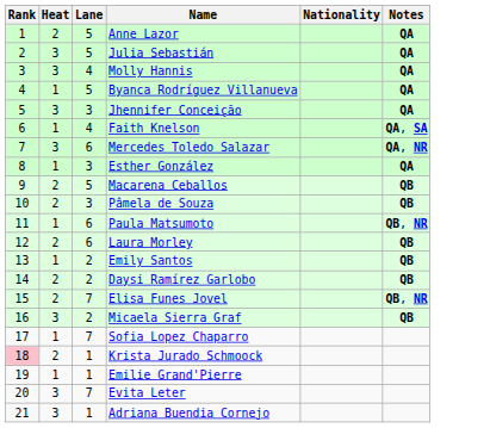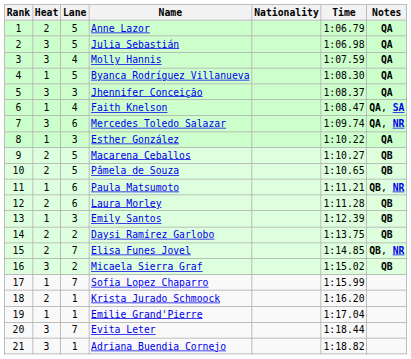 <table class="wikitable sortable" style="text-align:center">
 <tr>
 <th>Rank</th>
 <th>Heat</th>
 <th>Lane</th>
 <th>Name</th>
 <th>Nationality</th>
+<th>Time</th>
 <th>Notes</th>
 </tr>
 <tr bgcolor=ccffcc>
 <td>1</td>
 <td>2</td>
 <td>5</td>
 <td align=left><a href='#'>Anne Lazor</a></td>
 <td align=left></td>
+<td>1:06.79</td>
 <td><strong>QA</strong></td>
 </tr>
 <tr bgcolor=ccffcc>
 <td>2</td>
 <td>3</td>
 <td>5</td>
 <td align=left><a href='#'>Julia Sebastián</a></td>
 <td align=left></td>
+<td>1:06.98</td>
 <td><strong>QA</strong></td>
 </tr>
 <tr bgcolor=ccffcc>
 <td>3</td>
 <td>3</td>
 <td>4</td>
 <td align=left><a href='#'>Molly Hannis</a></td>
 <td align=left></td>
+<td>1:07.59</td>
 <td><strong>QA</strong></td>
 </tr>
 <tr bgcolor=ccffcc>
 <td>4</td>
 <td>1</td>
 <td>5</td>
 <td align=left><a href='#'>Byanca Rodríguez Villanueva</a></td>
 <td align=left></td>
+<td>1:08.30</td>
 <td><strong>QA</strong></td>
 </tr>
 <tr bgcolor=ccffcc>
 <td>5</td>
 <td>3</td>
 <td>3</td>
 <td align=left><a href='#'>Jhennifer Conceição</a></td>
 <td align=left></td>
+<td>1:08.37</td>
 <td><strong>QA</strong></td>
 </tr>
 <tr bgcolor=ccffcc>
 <td>6</td>
 <td>1</td>
 <td>4</td>
 <td align=left><a href='#'>Faith Knelson</a></td>
 <td align=left></td>
+<td>1:08.47</td>
 <td><strong>QA</strong>, <strong><a href='#'>SA</a></strong></td>
 </tr>
 <tr bgcolor=ccffcc>
 <td>7</td>
 <td>3</td>
 <td>6</td>
 <td align=left><a href='#'>Mercedes Toledo Salazar</a></td>
 <td align=left></td>
+<td>1:09.74</td>
 <td><strong>QA</strong>, <strong><a href='#'>NR</a></strong></td>
 </tr>
 <tr bgcolor=ccffcc>
 <td>8</td>
 <td>1</td>
 <td>3</td>
 <td align=left><a href='#'>Esther González</a></td>
 <td align=left></td>
+<td>1:10.22</td>
 <td><strong>QA</strong></td>
 </tr>
 <tr bgcolor=ddffdd>
 <td>9</td>
 <td>2</td>
 <td>5</td>
 <td align=left><a href='#'>Macarena Ceballos</a></td>
 <td align=left></td>
+<td>1:10.27</td>
 <td><strong>QB</strong></td>
 </tr>
 <tr bgcolor=ddffdd>
 <td>10</td>
 <td>2</td>
-<td>3</td>
+<td>5</td>
 <td align=left><a href='#'>Pâmela de Souza</a></td>
 <td align=left></td>
+<td>1:10.65</td>
 <td><strong>QB</strong></td>
 </tr>
 <tr bgcolor=ddffdd>
 <td>11</td>
 <td>1</td>
 <td>6</td>
 <td align=left><a href='#'>Paula Matsumoto</a></td>
 <td align=left></td>
+<td>1:11.21</td>
 <td><strong>QB</strong>, <strong><a href='#'>NR</a></strong></td>
 </tr>
 <tr bgcolor=ddffdd>
 <td>12</td>
 <td>2</td>
 <td>6</td>
 <td align=left><a href='#'>Laura Morley</a></td>
 <td align=left></td>
+<td>1:11.28</td>
 <td><strong>QB</strong></td>
 </tr>
 <tr bgcolor=ddffdd>
 <td>13</td>
 <td>1</td>
-<td>2</td>
+<td>3</td>
 <td align=left><a href='#'>Emily Santos</a></td>
 <td align=left></td>
+<td>1:12.39</td>
 <td><strong>QB</strong></td>
 </tr>
 <tr bgcolor=ddffdd>
 <td>14</td>
 <td>2</td>
 <td>2</td>
 <td align=left><a href='#'>Daysi Ramírez Garlobo</a></td>
 <td align=left></td>
+<td>1:13.75</td>
 <td><strong>QB</strong></td>
 </tr>
 <tr bgcolor=ddffdd>
 <td>15</td>
 <td>2</td>
 <td>7</td>
 <td align=left><a href='#'>Elisa Funes Jovel</a></td>
 <td align=left></td>
+<td>1:14.85</td>
 <td><strong>QB</strong>, <strong><a href='#'>NR</a></strong></td>
 </tr>
 <tr bgcolor=ddffdd>
 <td>16</td>
 <td>3</td>
 <td>2</td>
 <td align=left><a href='#'>Micaela Sierra Graf</a></td>
 <td align=left></td>
+<td>1:15.02</td>
 <td><strong>QB</strong></td>
 </tr>
 <tr>
 <td>17</td>
 <td>1</td>
 <td>7</td>
 <td align=left><a href='#'>Sofia Lopez Chaparro</a></td>
 <td align=left></td>
+<td>1:15.99</td>
 <td></td>
 </tr>
 <tr>
-<td style="background: pink;">18</td>
+<td>18</td>
 <td>2</td>
 <td>1</td>
 <td align=left><a href='#'>Krista Jurado Schmoock</a></td>
 <td align=left></td>
+<td>1:16.20</td>
 <td></td>
 </tr>
 <tr>
 <td>19</td>
 <td>1</td>
 <td>1</td>
 <td align=left><a href='#'>Emilie Grand'Pierre</a></td>
 <td align=left></td>
+<td>1:17.04</td>
 <td></td>
 </tr>
 <tr>
 <td>20</td>
 <td>3</td>
 <td>7</td>
 <td align=left><a href='#'>Evita Leter</a></td>
 <td align=left></td>
+<td>1:18.44</td>
 <td></td>
 </tr>
 <tr>
 <td>21</td>
 <td>3</td>
 <td>1</td>
 <td align=left><a href='#'>Adriana Buendia Cornejo</a></td>
 <td align=left></td>
+<td>1:18.82</td>
 <td></td>
 </tr>
 </table>
